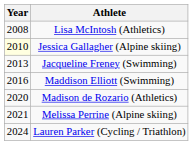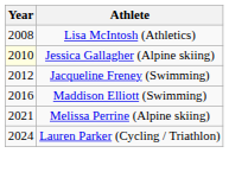 <table class="wikitable" style="text-align:center">
 <tr>
 <th>Year</th>
 <th>Athlete</th>
 </tr>
 <tr align="center">
 <td>2008</td>
 <td><a href='#'>Lisa McIntosh</a> (Athletics) </td>
 </tr>
 <tr align="center">
 <td style="background: lightyellow;">2010</td>
 <td><a href='#'>Jessica Gallagher</a> (Alpine skiing) </td>
 </tr>
 <tr align="center">
-<td>2013</td>
+<td>2012</td>
 <td><a href='#'>Jacqueline Freney</a> (Swimming) </td>
 </tr>
 <tr align="center">
 <td>2016</td>
 <td><a href='#'>Maddison Elliott</a> (Swimming) </td>
-</tr>
-<tr align="center">
-<td>2020</td>
-<td><a href='#'>Madison de Rozario</a> (Athletics) </td>
 </tr>
 <tr align="center">
 <td>2021</td>
 <td><a href='#'>Melissa Perrine</a> (Alpine skiing) </td>
 </tr>
 <tr>
 <td>2024</td>
 <td><a href='#'>Lauren Parker</a> (Cycling / Triathlon)</td>
 </tr>
 </table>
